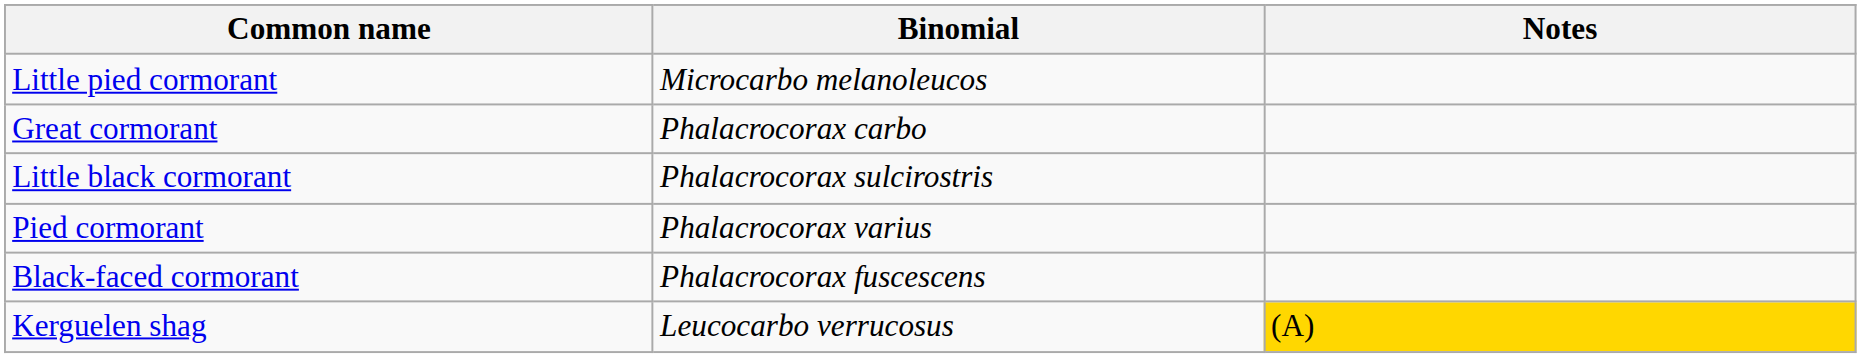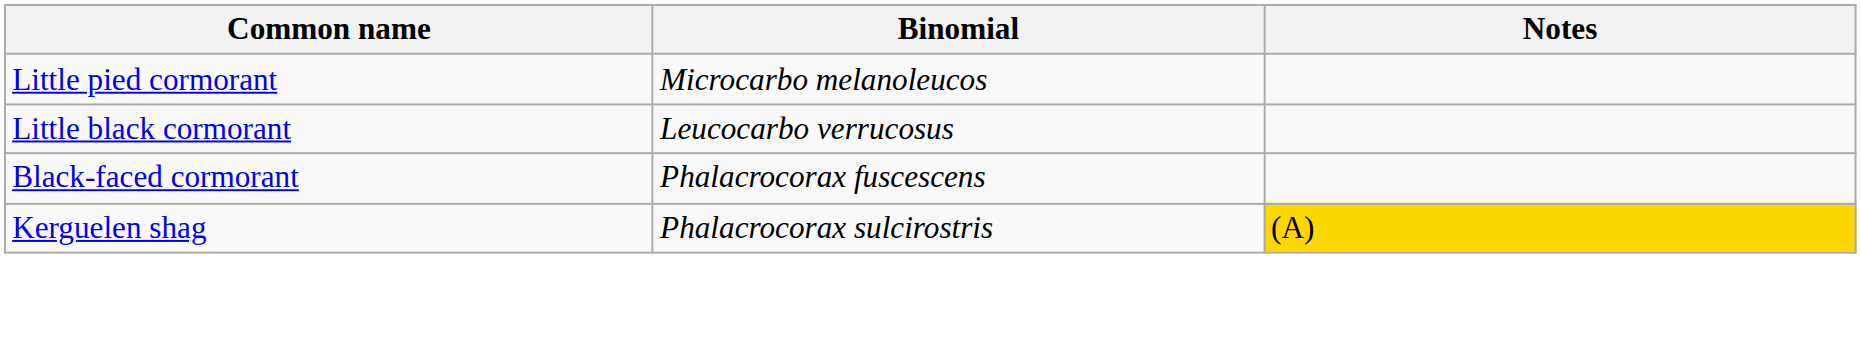 <table style="width:60%;" class="wikitable">
 <tr>
 <th width=35%>Common name</th>
 <th width=33%>Binomial</th>
 <th width=32%>Notes</th>
 </tr>
 <tr>
 <td><a href='#'>Little pied cormorant</a></td>
 <td><em>Microcarbo melanoleucos</em></td>
 <td></td>
 </tr>
 <tr>
-<td><a href='#'>Great cormorant</a></td>
-<td><em>Phalacrocorax carbo</em></td>
-<td></td>
-</tr>
-<tr>
 <td><a href='#'>Little black cormorant</a></td>
-<td><em>Phalacrocorax sulcirostris</em></td>
-<td></td>
-</tr>
-<tr>
-<td><a href='#'>Pied cormorant</a></td>
-<td><em>Phalacrocorax varius</em></td>
+<td><em>Leucocarbo verrucosus</em></td>
 <td></td>
 </tr>
 <tr>
 <td><a href='#'>Black-faced cormorant</a></td>
 <td><em>Phalacrocorax fuscescens</em></td>
 <td></td>
 </tr>
 <tr>
 <td><a href='#'>Kerguelen shag</a></td>
-<td><em>Leucocarbo verrucosus</em></td>
+<td><em>Phalacrocorax sulcirostris</em></td>
 <td style="background: gold;">(A)</td>
 </tr>
 </table>
